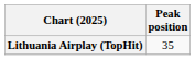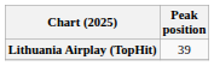 <table class="wikitable plainrowheaders" style="text-align:center">
 <tr>
 <th scope="col">Chart (2025)</th>
 <th scope="col">Peak<br>position</th>
 </tr>
 <tr>
 <th scope="row">Lithuania Airplay (TopHit)</th>
-<td>35</td>
+<td>39</td>
 </tr>
 <tr>
 </tr>
 </table>
